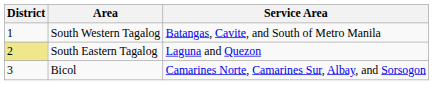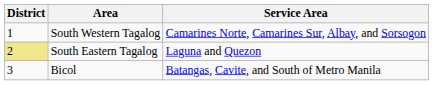 <table class="wikitable">
 <tr>
 <th>District</th>
 <th>Area</th>
 <th>Service Area</th>
 </tr>
 <tr>
 <td>1</td>
 <td>South Western Tagalog</td>
-<td><a href='#'>Batangas</a>, <a href='#'>Cavite</a>, and South of Metro Manila</td>
+<td><a href='#'>Camarines Norte</a>, <a href='#'>Camarines Sur</a>, <a href='#'>Albay</a>, and <a href='#'>Sorsogon</a></td>
 </tr>
 <tr>
 <td style="background: khaki;">2</td>
 <td>South Eastern Tagalog</td>
 <td><a href='#'>Laguna</a> and <a href='#'>Quezon</a></td>
 </tr>
 <tr>
 <td>3</td>
 <td>Bicol</td>
-<td><a href='#'>Camarines Norte</a>, <a href='#'>Camarines Sur</a>, <a href='#'>Albay</a>, and <a href='#'>Sorsogon</a></td>
+<td><a href='#'>Batangas</a>, <a href='#'>Cavite</a>, and South of Metro Manila</td>
 </tr>
 </table>
